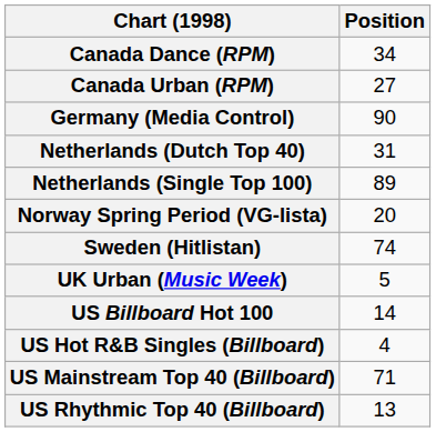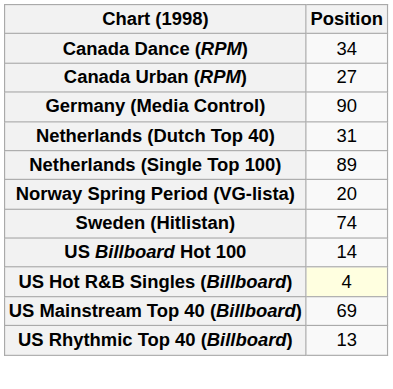 <table class="wikitable sortable plainrowheaders" style="text-align: center;">
 <tr>
 <th scope="col">Chart (1998)</th>
 <th scope="col">Position</th>
 </tr>
 <tr>
 <th scope="row">Canada Dance (<em>RPM</em>)</th>
 <td>34</td>
 </tr>
 <tr>
 <th scope="row">Canada Urban (<em>RPM</em>)</th>
 <td>27</td>
 </tr>
 <tr>
 <th scope="row">Germany (Media Control)</th>
 <td>90</td>
 </tr>
 <tr>
 <th scope="row">Netherlands (Dutch Top 40)</th>
 <td>31</td>
 </tr>
 <tr>
 <th scope="row">Netherlands (Single Top 100)</th>
 <td>89</td>
 </tr>
 <tr>
 <th scope="row">Norway Spring Period (VG-lista)</th>
 <td>20</td>
 </tr>
 <tr>
 <th scope="row">Sweden (Hitlistan)</th>
 <td>74</td>
 </tr>
 <tr>
-<th scope="row">UK Urban (<em><a href='#'>Music Week</a></em>)</th>
-<td>5</td>
-</tr>
-<tr>
 <th scope="row">US <em>Billboard</em> Hot 100</th>
 <td>14</td>
 </tr>
 <tr>
 <th scope="row">US Hot R&B Singles (<em>Billboard</em>)</th>
-<td>4</td>
+<td style="background: lightyellow;">4</td>
 </tr>
 <tr>
 <th scope="row">US Mainstream Top 40 (<em>Billboard</em>)</th>
-<td>71</td>
+<td>69</td>
 </tr>
 <tr>
 <th scope="row">US Rhythmic Top 40 (<em>Billboard</em>)</th>
 <td>13</td>
 </tr>
 </table>
